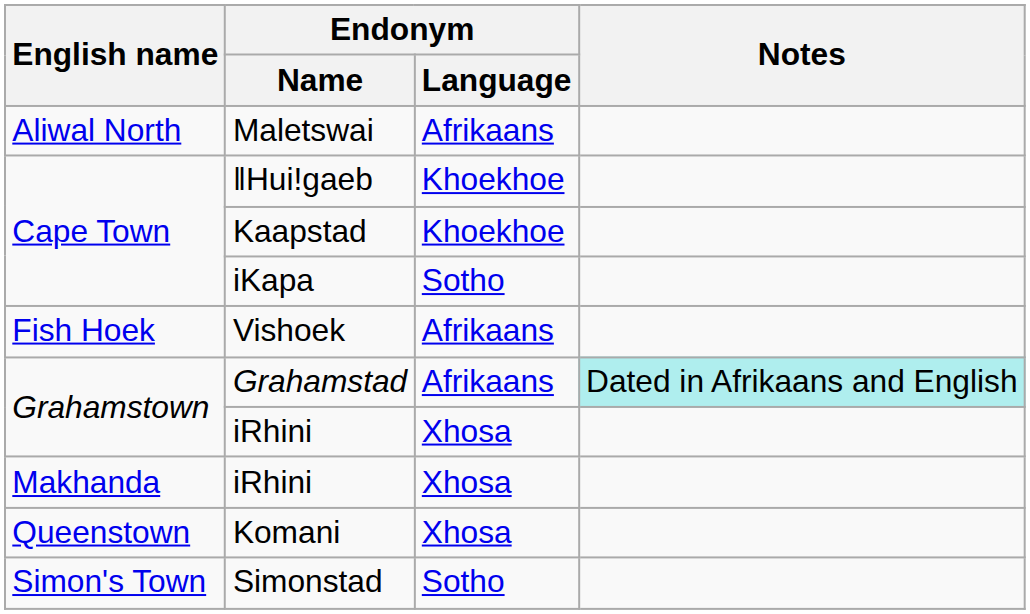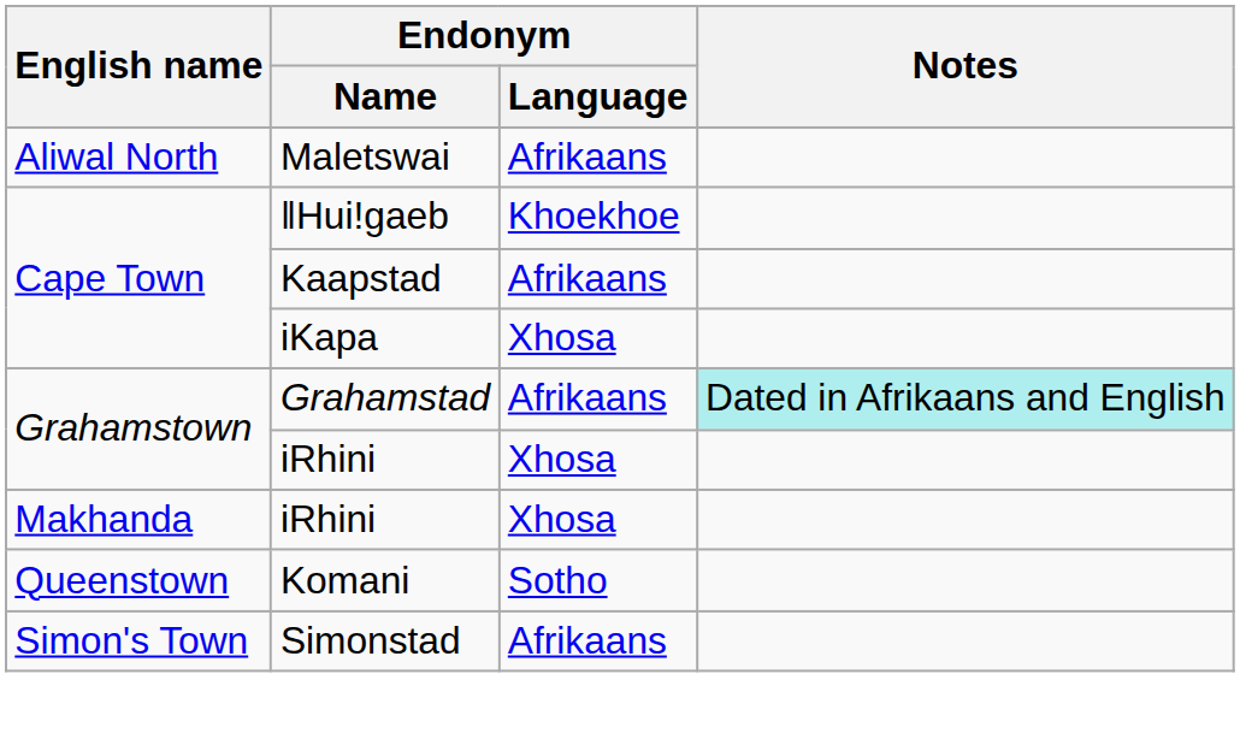 <table class="wikitable sortable mw-collapsible">
 <tr>
 <th rowspan="2">English name</th>
 <th colspan="2">Endonym</th>
 <th rowspan="2">Notes</th>
 </tr>
 <tr>
 <th>Name</th>
 <th>Language</th>
 </tr>
 <tr>
 <td><a href='#'>Aliwal North</a></td>
 <td>Maletswai</td>
 <td><a href='#'>Afrikaans</a></td>
 <td></td>
 </tr>
 <tr>
 <td rowspan="3"><a href='#'>Cape Town</a></td>
 <td>ǁHui!gaeb</td>
 <td><a href='#'>Khoekhoe</a></td>
 <td></td>
 </tr>
 <tr>
 <td>Kaapstad</td>
-<td><a href='#'>Khoekhoe</a></td>
+<td><a href='#'>Afrikaans</a></td>
 <td></td>
 </tr>
 <tr>
 <td>iKapa</td>
-<td><a href='#'>Sotho</a></td>
-<td></td>
-</tr>
-<tr>
-<td><a href='#'>Fish Hoek</a></td>
-<td>Vishoek</td>
-<td><a href='#'>Afrikaans</a></td>
+<td><a href='#'>Xhosa</a></td>
 <td></td>
 </tr>
 <tr>
 <td rowspan="2"><em>Grahamstown</em></td>
 <td><em>Grahamstad</em></td>
 <td><a href='#'>Afrikaans</a></td>
 <td style="background: paleturquoise;">Dated in Afrikaans and English</td>
 </tr>
 <tr>
 <td>iRhini</td>
 <td><a href='#'>Xhosa</a></td>
 <td></td>
 </tr>
 <tr>
 <td><a href='#'>Makhanda</a></td>
 <td>iRhini</td>
 <td><a href='#'>Xhosa</a></td>
 <td></td>
 </tr>
 <tr>
 <td><a href='#'>Queenstown</a></td>
 <td>Komani</td>
-<td><a href='#'>Xhosa</a></td>
+<td><a href='#'>Sotho</a></td>
 <td></td>
 </tr>
 <tr>
 <td><a href='#'>Simon's Town</a></td>
 <td>Simonstad</td>
-<td><a href='#'>Sotho</a></td>
+<td><a href='#'>Afrikaans</a></td>
 <td></td>
 </tr>
 </table>
